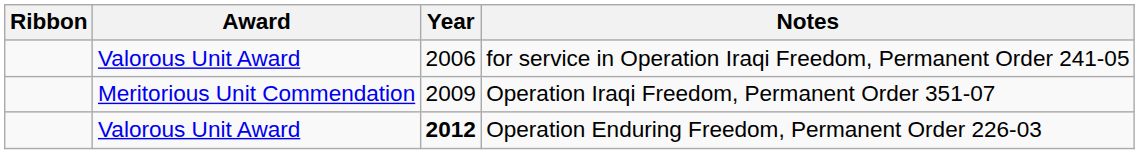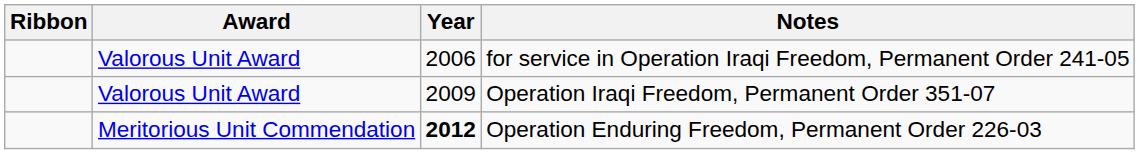 <table class="wikitable">
 <tr style="background:#efefef;">
 <th>Ribbon</th>
 <th>Award</th>
 <th>Year</th>
 <th>Notes</th>
 </tr>
 <tr>
 <td></td>
 <td><a href='#'>Valorous Unit Award</a></td>
 <td>2006</td>
 <td>for service in Operation Iraqi Freedom, Permanent Order 241-05</td>
 </tr>
 <tr>
 <td></td>
-<td><a href='#'>Meritorious Unit Commendation</a></td>
+<td><a href='#'>Valorous Unit Award</a></td>
 <td>2009</td>
 <td>Operation Iraqi Freedom, Permanent Order 351-07</td>
 </tr>
 <tr>
 <td></td>
-<td><a href='#'>Valorous Unit Award</a></td>
+<td><a href='#'>Meritorious Unit Commendation</a></td>
 <td><strong>2012</strong></td>
 <td>Operation Enduring Freedom, Permanent Order 226-03</td>
 </tr>
 </table>
